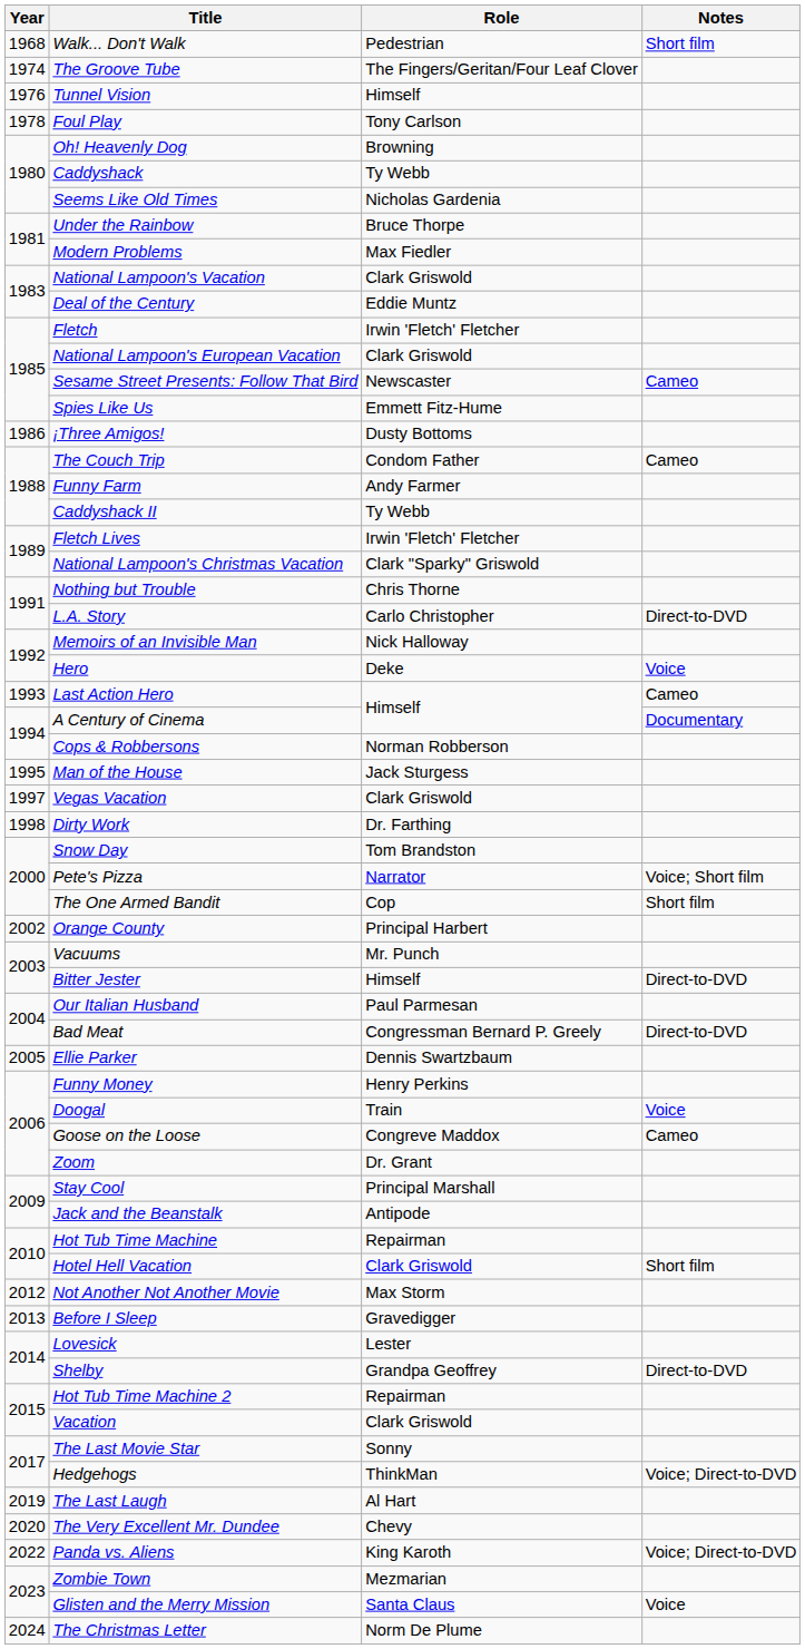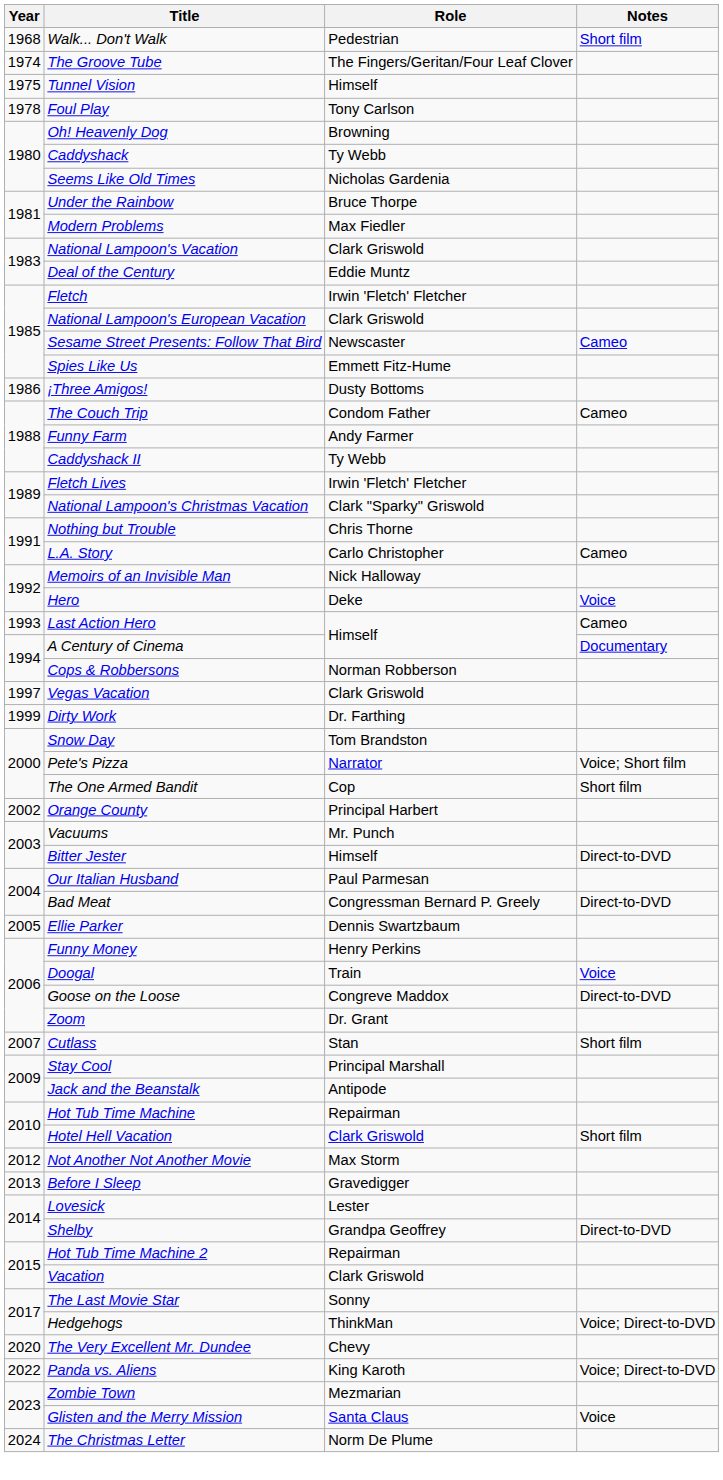 <table class="wikitable sortable">
 <tr>
 <th>Year</th>
 <th>Title</th>
 <th>Role</th>
 <th class="unsortable">Notes</th>
 </tr>
 <tr>
 <td>1968</td>
 <td><em>Walk... Don't Walk</em></td>
 <td>Pedestrian</td>
 <td><a href='#'>Short film</a></td>
 </tr>
 <tr>
 <td>1974</td>
 <td><em><a href='#'>The Groove Tube</a></em></td>
 <td>The Fingers/Geritan/Four Leaf Clover</td>
 <td></td>
 </tr>
 <tr>
-<td>1976</td>
+<td>1975</td>
 <td><em><a href='#'>Tunnel Vision</a></em></td>
 <td>Himself</td>
 <td></td>
 </tr>
 <tr>
 <td>1978</td>
 <td><em><a href='#'>Foul Play</a></em></td>
 <td>Tony Carlson</td>
 <td></td>
 </tr>
 <tr>
 <td rowspan=3>1980</td>
 <td><em><a href='#'>Oh! Heavenly Dog</a></em></td>
 <td>Browning</td>
 <td></td>
 </tr>
 <tr>
 <td><em><a href='#'>Caddyshack</a></em></td>
 <td>Ty Webb</td>
 <td></td>
 </tr>
 <tr>
 <td><em><a href='#'>Seems Like Old Times</a></em></td>
 <td>Nicholas Gardenia</td>
 <td></td>
 </tr>
 <tr>
 <td rowspan=2>1981</td>
 <td><em><a href='#'>Under the Rainbow</a></em></td>
 <td>Bruce Thorpe</td>
 <td></td>
 </tr>
 <tr>
 <td><em><a href='#'>Modern Problems</a></em></td>
 <td>Max Fiedler</td>
 <td></td>
 </tr>
 <tr>
 <td rowspan=2>1983</td>
 <td><em><a href='#'>National Lampoon's Vacation</a></em></td>
 <td>Clark Griswold</td>
 <td></td>
 </tr>
 <tr>
 <td><em><a href='#'>Deal of the Century</a></em></td>
 <td>Eddie Muntz</td>
 <td></td>
 </tr>
 <tr>
 <td rowspan=4>1985</td>
 <td><em><a href='#'>Fletch</a></em></td>
 <td>Irwin 'Fletch' Fletcher</td>
 <td></td>
 </tr>
 <tr>
 <td><em><a href='#'>National Lampoon's European Vacation</a></em></td>
 <td>Clark Griswold</td>
 <td></td>
 </tr>
 <tr>
 <td><em><a href='#'>Sesame Street Presents: Follow That Bird</a></em></td>
 <td>Newscaster</td>
 <td><a href='#'>Cameo</a></td>
 </tr>
 <tr>
 <td><em><a href='#'>Spies Like Us</a></em></td>
 <td>Emmett Fitz-Hume</td>
 <td></td>
 </tr>
 <tr>
 <td>1986</td>
 <td><em><a href='#'>¡Three Amigos!</a></em></td>
 <td>Dusty Bottoms</td>
 <td></td>
 </tr>
 <tr>
 <td rowspan=3>1988</td>
 <td><em><a href='#'>The Couch Trip</a></em></td>
 <td>Condom Father</td>
 <td>Cameo</td>
 </tr>
 <tr>
 <td><em><a href='#'>Funny Farm</a></em></td>
 <td>Andy Farmer</td>
 <td></td>
 </tr>
 <tr>
 <td><em><a href='#'>Caddyshack II</a></em></td>
 <td>Ty Webb</td>
 <td></td>
 </tr>
 <tr>
 <td rowspan=2>1989</td>
 <td><em><a href='#'>Fletch Lives</a></em></td>
 <td>Irwin 'Fletch' Fletcher</td>
 <td></td>
 </tr>
 <tr>
 <td><em><a href='#'>National Lampoon's Christmas Vacation</a></em></td>
 <td>Clark "Sparky" Griswold</td>
 <td></td>
 </tr>
 <tr>
 <td rowspan=2>1991</td>
 <td><em><a href='#'>Nothing but Trouble</a></em></td>
 <td>Chris Thorne</td>
 <td></td>
 </tr>
 <tr>
 <td><em><a href='#'>L.A. Story</a></em></td>
 <td>Carlo Christopher</td>
-<td>Direct-to-DVD</td>
+<td>Cameo</td>
 </tr>
 <tr>
 <td rowspan=2>1992</td>
 <td><em><a href='#'>Memoirs of an Invisible Man</a></em></td>
 <td>Nick Halloway</td>
 <td></td>
 </tr>
 <tr>
 <td><em><a href='#'>Hero</a></em></td>
 <td>Deke</td>
 <td><a href='#'>Voice</a></td>
 </tr>
 <tr>
 <td>1993</td>
 <td><em><a href='#'>Last Action Hero</a></em></td>
 <td rowspan="2">Himself</td>
 <td>Cameo</td>
 </tr>
 <tr>
 <td rowspan=2>1994</td>
 <td><em>A Century of Cinema</em></td>
 <td><a href='#'>Documentary</a></td>
 </tr>
 <tr>
 <td><em><a href='#'>Cops & Robbersons</a></em></td>
 <td>Norman Robberson</td>
 <td></td>
 </tr>
 <tr>
-<td>1995</td>
-<td><em><a href='#'>Man of the House</a></em></td>
-<td>Jack Sturgess</td>
-<td></td>
-</tr>
-<tr>
 <td>1997</td>
 <td><em><a href='#'>Vegas Vacation</a></em></td>
 <td>Clark Griswold</td>
 <td></td>
 </tr>
 <tr>
-<td>1998</td>
+<td>1999</td>
 <td><em><a href='#'>Dirty Work</a></em></td>
 <td>Dr. Farthing</td>
 <td></td>
 </tr>
 <tr>
 <td rowspan=3>2000</td>
 <td><em><a href='#'>Snow Day</a></em></td>
 <td>Tom Brandston</td>
 <td></td>
 </tr>
 <tr>
 <td><em>Pete's Pizza</em></td>
 <td><a href='#'>Narrator</a></td>
 <td>Voice; Short film</td>
 </tr>
 <tr>
 <td><em>The One Armed Bandit</em></td>
 <td>Cop</td>
 <td>Short film</td>
 </tr>
 <tr>
 <td>2002</td>
 <td><em><a href='#'>Orange County</a></em></td>
 <td>Principal Harbert</td>
 <td></td>
 </tr>
 <tr>
 <td rowspan=2>2003</td>
 <td><em>Vacuums</em></td>
 <td>Mr. Punch</td>
 <td></td>
 </tr>
 <tr>
 <td><em><a href='#'>Bitter Jester</a></em></td>
 <td>Himself</td>
 <td>Direct-to-DVD</td>
 </tr>
 <tr>
 <td rowspan=2>2004</td>
 <td><em><a href='#'>Our Italian Husband</a></em></td>
 <td>Paul Parmesan</td>
 <td></td>
 </tr>
 <tr>
 <td><em>Bad Meat</em></td>
 <td>Congressman Bernard P. Greely</td>
 <td>Direct-to-DVD</td>
 </tr>
 <tr>
 <td>2005</td>
 <td><em><a href='#'>Ellie Parker</a></em></td>
 <td>Dennis Swartzbaum</td>
 <td></td>
 </tr>
 <tr>
 <td rowspan=4>2006</td>
 <td><em><a href='#'>Funny Money</a></em></td>
 <td>Henry Perkins</td>
 <td></td>
 </tr>
 <tr>
 <td><em><a href='#'>Doogal</a></em></td>
 <td>Train</td>
 <td><a href='#'>Voice</a></td>
 </tr>
 <tr>
 <td><em>Goose on the Loose</em></td>
 <td>Congreve Maddox</td>
-<td>Cameo</td>
+<td>Direct-to-DVD</td>
 </tr>
 <tr>
 <td><em><a href='#'>Zoom</a></em></td>
 <td>Dr. Grant</td>
 <td></td>
+</tr>
+<tr>
+<td>2007</td>
+<td><em><a href='#'>Cutlass</a></em></td>
+<td>Stan</td>
+<td>Short film</td>
 </tr>
 <tr>
 <td rowspan=2>2009</td>
 <td><em><a href='#'>Stay Cool</a></em></td>
 <td>Principal Marshall</td>
 <td></td>
 </tr>
 <tr>
 <td><em><a href='#'>Jack and the Beanstalk</a></em></td>
 <td>Antipode</td>
 <td></td>
 </tr>
 <tr>
 <td rowspan=2>2010</td>
 <td><em><a href='#'>Hot Tub Time Machine</a></em></td>
 <td>Repairman</td>
 <td></td>
 </tr>
 <tr>
 <td><em><a href='#'>Hotel Hell Vacation</a></em></td>
 <td><a href='#'>Clark Griswold</a></td>
 <td>Short film</td>
 </tr>
 <tr>
 <td>2012</td>
 <td><em><a href='#'>Not Another Not Another Movie</a></em></td>
 <td>Max Storm</td>
 <td></td>
 </tr>
 <tr>
 <td>2013</td>
 <td><em><a href='#'>Before I Sleep</a></em></td>
 <td>Gravedigger</td>
 <td></td>
 </tr>
 <tr>
 <td rowspan=2>2014</td>
 <td><em><a href='#'>Lovesick</a></em></td>
 <td>Lester</td>
 <td></td>
 </tr>
 <tr>
 <td><em><a href='#'>Shelby</a></em></td>
 <td>Grandpa Geoffrey</td>
 <td>Direct-to-DVD</td>
 </tr>
 <tr>
 <td rowspan=2>2015</td>
 <td><em><a href='#'>Hot Tub Time Machine 2</a></em></td>
 <td>Repairman</td>
 <td></td>
 </tr>
 <tr>
 <td><em><a href='#'>Vacation</a></em></td>
 <td>Clark Griswold</td>
 <td></td>
 </tr>
 <tr>
 <td rowspan=2>2017</td>
 <td><em><a href='#'>The Last Movie Star</a></em></td>
 <td>Sonny</td>
 <td></td>
 </tr>
 <tr>
 <td><em>Hedgehogs</em></td>
 <td>ThinkMan</td>
 <td>Voice; Direct-to-DVD</td>
 </tr>
 <tr>
-<td>2019</td>
-<td><em><a href='#'>The Last Laugh</a></em></td>
-<td>Al Hart</td>
-<td></td>
-</tr>
-<tr>
 <td>2020</td>
 <td><em><a href='#'>The Very Excellent Mr. Dundee</a></em></td>
 <td>Chevy</td>
 <td></td>
 </tr>
 <tr>
 <td>2022</td>
 <td><em><a href='#'>Panda vs. Aliens</a></em></td>
 <td>King Karoth</td>
 <td>Voice; Direct-to-DVD</td>
 </tr>
 <tr>
 <td rowspan=2>2023</td>
 <td><em><a href='#'>Zombie Town</a></em></td>
 <td>Mezmarian</td>
 <td></td>
 </tr>
 <tr>
 <td><em><a href='#'>Glisten and the Merry Mission</a></em></td>
 <td><a href='#'>Santa Claus</a></td>
 <td>Voice</td>
 </tr>
 <tr>
 <td>2024</td>
 <td><em><a href='#'>The Christmas Letter</a></em></td>
 <td>Norm De Plume</td>
 <td></td>
 </tr>
 </table>
